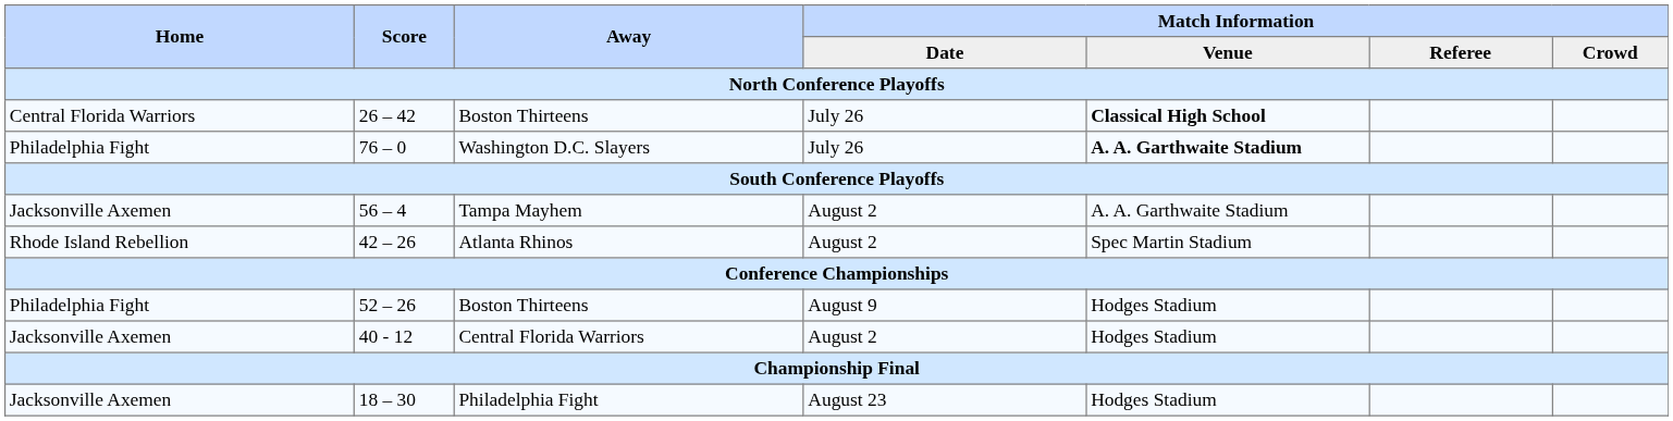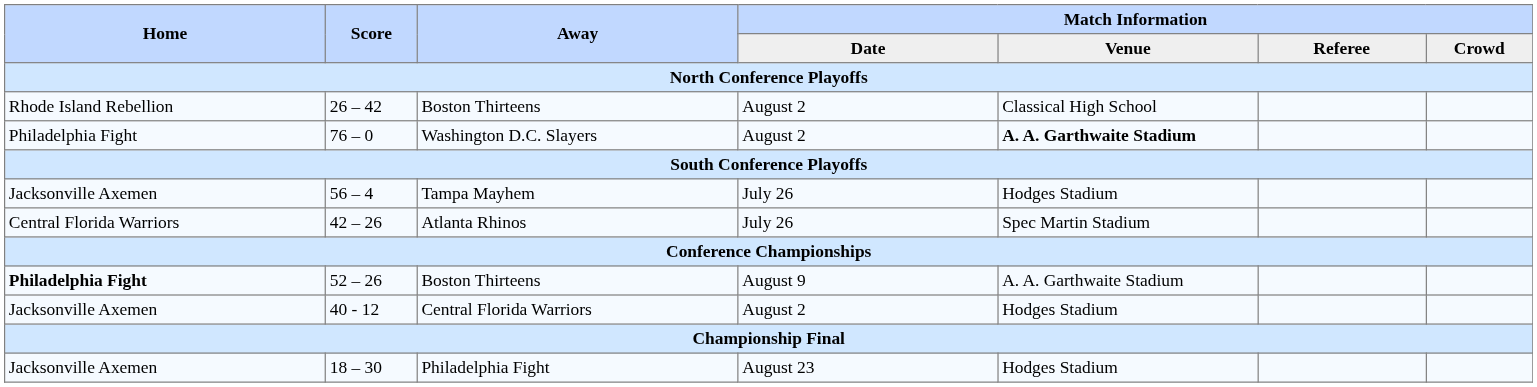 <table border="1" cellpadding="3" cellspacing="0" style="border-collapse:collapse; font-size:90%; text-align:center; width:100%;">
 <tr style="background:#c1d8ff;">
 <th rowspan="2" style="width:21%;">Home</th>
 <th rowspan="2" style="width:6%;">Score</th>
 <th rowspan="2" style="width:21%;">Away</th>
 <th colspan=6>Match Information</th>
 </tr>
 <tr style="background:#efefef;">
 <th width=17%>Date</th>
 <th width=17%>Venue</th>
 <th width=11%>Referee</th>
 <th width=7%>Crowd</th>
 </tr>
 <tr style="background:#d0e7ff;">
 <td colspan=7><strong>North Conference Playoffs</strong></td>
 </tr>
 <tr style="text-align:left; background:#f5faff;">
-<td>Central Florida Warriors</td>
+<td> Rhode Island Rebellion</td>
 <td>26 – 42</td>
 <td> Boston Thirteens</td>
-<td>July 26</td>
-<td><strong>Classical High School</strong></td>
+<td>August 2</td>
+<td>Classical High School</td>
 <td></td>
 <td></td>
 </tr>
 <tr style="text-align:left; background:#f5faff;">
 <td> Philadelphia Fight</td>
 <td>76 – 0</td>
 <td> Washington D.C. Slayers</td>
-<td>July 26</td>
+<td>August 2</td>
 <td><strong>A. A. Garthwaite Stadium</strong></td>
 <td></td>
 <td></td>
 </tr>
 <tr style="background:#d0e7ff;">
 <td colspan=7><strong>South Conference Playoffs</strong></td>
 </tr>
 <tr style="text-align:left; background:#f5faff;">
 <td> Jacksonville Axemen</td>
 <td>56 – 4</td>
 <td>Tampa Mayhem</td>
-<td>August 2</td>
-<td>A. A. Garthwaite Stadium</td>
+<td>July 26</td>
+<td>Hodges Stadium</td>
 <td></td>
 <td></td>
 </tr>
 <tr style="text-align:left; background:#f5faff;">
-<td> Rhode Island Rebellion</td>
+<td>Central Florida Warriors</td>
 <td>42 – 26</td>
 <td> Atlanta Rhinos</td>
-<td>August 2</td>
+<td>July 26</td>
 <td>Spec Martin Stadium</td>
 <td></td>
 <td></td>
 </tr>
 <tr style="background:#d0e7ff;">
 <td colspan=7><strong>Conference Championships</strong></td>
 </tr>
 <tr style="text-align:left; background:#f5faff;">
-<td> Philadelphia Fight</td>
+<td><strong> Philadelphia Fight</strong></td>
 <td>52 – 26</td>
 <td> Boston Thirteens</td>
 <td>August 9</td>
-<td>Hodges Stadium</td>
+<td>A. A. Garthwaite Stadium</td>
 <td></td>
 <td></td>
 </tr>
 <tr style="text-align:left; background:#f5faff;">
 <td> Jacksonville Axemen</td>
 <td>40 - 12</td>
 <td>Central Florida Warriors</td>
 <td>August 2</td>
 <td>Hodges Stadium</td>
 <td></td>
 <td></td>
 </tr>
 <tr style="background:#d0e7ff;">
 <td colspan=7><strong>Championship Final</strong></td>
 </tr>
 <tr style="text-align:left; background:#f5faff;">
 <td> Jacksonville Axemen</td>
 <td>18 – 30</td>
 <td> Philadelphia Fight</td>
 <td>August 23</td>
 <td>Hodges Stadium</td>
 <td></td>
 <td></td>
 </tr>
 </table>
